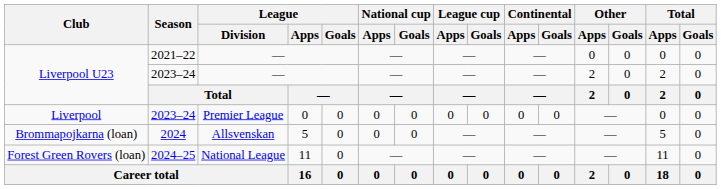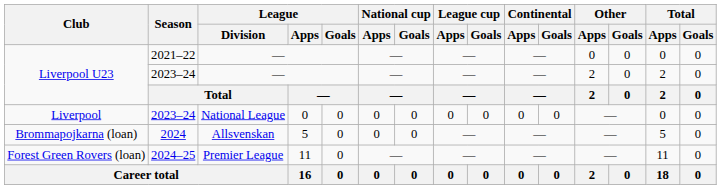 <table class="wikitable" style="text-align: center;">
 <tr>
 <th rowspan="2">Club</th>
 <th rowspan="2">Season</th>
 <th colspan="3">League</th>
 <th colspan="2">National cup</th>
 <th colspan="2">League cup</th>
 <th colspan="2">Continental</th>
 <th colspan="2">Other</th>
 <th colspan="2">Total</th>
 </tr>
 <tr>
 <th>Division</th>
 <th>Apps</th>
 <th>Goals</th>
 <th>Apps</th>
 <th>Goals</th>
 <th>Apps</th>
 <th>Goals</th>
 <th>Apps</th>
 <th>Goals</th>
 <th>Apps</th>
 <th>Goals</th>
 <th>Apps</th>
 <th>Goals</th>
 </tr>
 <tr>
 <td rowspan="3"><a href='#'>Liverpool U23</a></td>
 <td>2021–22</td>
 <td colspan="3">—</td>
 <td colspan="2">—</td>
 <td colspan="2">—</td>
 <td colspan="2">—</td>
 <td>0</td>
 <td>0</td>
 <td>0</td>
 <td>0</td>
 </tr>
 <tr>
 <td>2023–24</td>
 <td colspan="3">—</td>
 <td colspan="2">—</td>
 <td colspan="2">—</td>
 <td colspan="2">—</td>
 <td>2</td>
 <td>0</td>
 <td>2</td>
 <td>0</td>
 </tr>
 <tr>
 <th colspan="2">Total</th>
 <th colspan="2">—</th>
 <th colspan="2">—</th>
 <th colspan="2">—</th>
 <th colspan="2">—</th>
 <th>2</th>
 <th>0</th>
 <th>2</th>
 <th>0</th>
 </tr>
 <tr>
 <td><a href='#'>Liverpool</a></td>
 <td><a href='#'>2023–24</a></td>
-<td><a href='#'>Premier League</a></td>
+<td><a href='#'>National League</a></td>
 <td>0</td>
 <td>0</td>
 <td>0</td>
 <td>0</td>
 <td>0</td>
 <td>0</td>
 <td>0</td>
 <td>0</td>
 <td colspan="2">—</td>
 <td>0</td>
 <td>0</td>
 </tr>
 <tr>
 <td><a href='#'>Brommapojkarna</a> (loan)</td>
 <td><a href='#'>2024</a></td>
 <td><a href='#'>Allsvenskan</a></td>
 <td>5</td>
 <td>0</td>
 <td>0</td>
 <td>0</td>
 <td colspan="2">—</td>
 <td colspan="2">—</td>
 <td colspan="2">—</td>
 <td>5</td>
 <td>0</td>
 </tr>
 <tr>
 <td><a href='#'>Forest Green Rovers</a> (loan)</td>
 <td><a href='#'>2024–25</a></td>
-<td><a href='#'>National League</a></td>
+<td><a href='#'>Premier League</a></td>
 <td>11</td>
 <td>0</td>
 <td colspan="2">—</td>
 <td colspan="2">—</td>
 <td colspan="2">—</td>
 <td colspan="2">—</td>
 <td>11</td>
 <td>0</td>
 </tr>
 <tr>
 <th colspan="3">Career total</th>
 <th>16</th>
 <th>0</th>
 <th>0</th>
 <th>0</th>
 <th>0</th>
 <th>0</th>
 <th>0</th>
 <th>0</th>
 <th>2</th>
 <th>0</th>
 <th>18</th>
 <th>0</th>
 </tr>
 </table>
